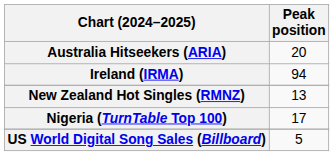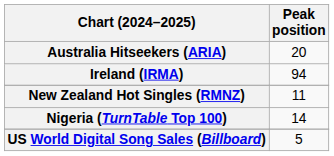 <table class="wikitable sortable plainrowheaders" style="text-align:center">
 <tr>
 <th scope="col">Chart (2024–2025)</th>
 <th scope="col">Peak<br>position</th>
 </tr>
 <tr>
 <th scope="row">Australia Hitseekers (<a href='#'>ARIA</a>)</th>
 <td>20</td>
 </tr>
 <tr>
 <th scope="row">Ireland (<a href='#'>IRMA</a>)</th>
 <td>94</td>
 </tr>
 <tr>
 </tr>
 <tr>
 <th scope="row">New Zealand Hot Singles (<a href='#'>RMNZ</a>)</th>
-<td>13</td>
+<td>11</td>
 </tr>
 <tr>
 <th scope="row">Nigeria (<a href='#'><em>TurnTable</em> Top 100</a>)</th>
-<td>17</td>
+<td>14</td>
 </tr>
 <tr>
 </tr>
 <tr>
 </tr>
 <tr>
 </tr>
 <tr>
 </tr>
 <tr>
 </tr>
 <tr>
 </tr>
 <tr>
 <th scope="row">US <a href='#'>World Digital Song Sales</a> (<em><a href='#'>Billboard</a></em>)</th>
 <td>5</td>
 </tr>
 </table>
